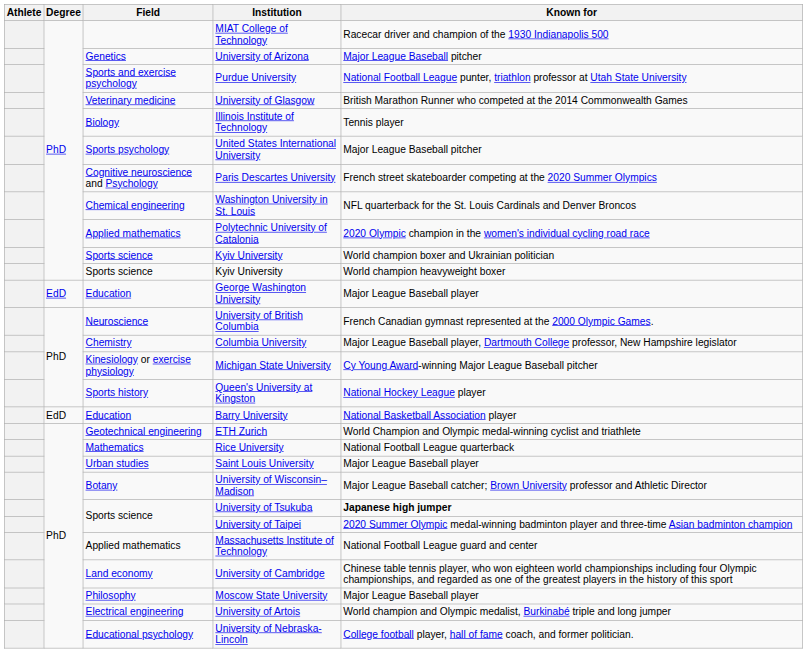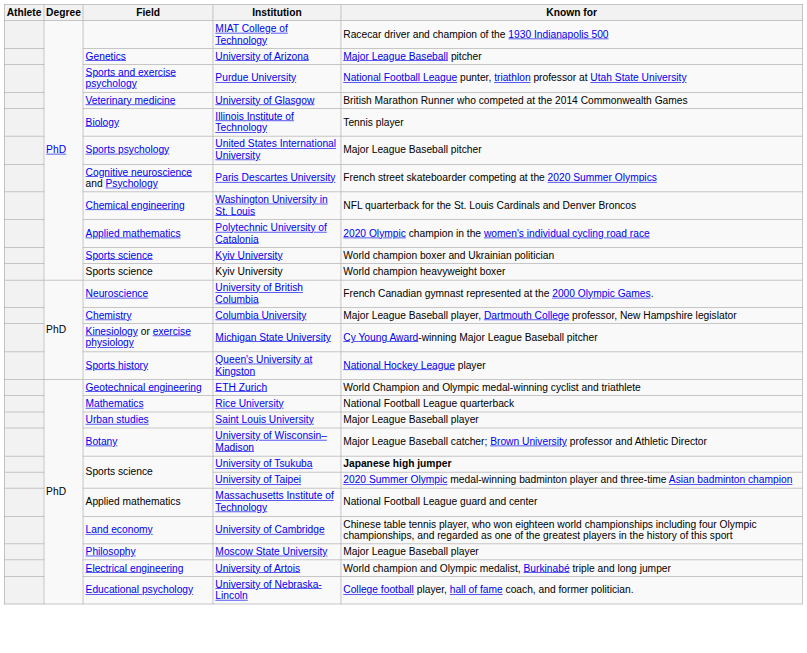 <table class="wikitable sortable plainrowheaders">
 <tr>
 <th scope="col">Athlete</th>
 <th scope="col">Degree</th>
 <th scope="col">Field</th>
 <th scope="col">Institution</th>
 <th scope="col">Known for</th>
 </tr>
 <tr>
 <th scope="row" style="text-align:center"></th>
 <td rowspan="11"><a href='#'>PhD</a></td>
 <td></td>
 <td><a href='#'>MIAT College of Technology</a></td>
 <td>Racecar driver and champion of the <a href='#'>1930 Indianapolis 500</a></td>
 </tr>
 <tr>
 <th scope="row" style="text-align:center"></th>
 <td><a href='#'>Genetics</a></td>
 <td><a href='#'>University of Arizona</a></td>
 <td><a href='#'>Major League Baseball</a> pitcher</td>
 </tr>
 <tr>
 <th scope="row" style="text-align:center"></th>
 <td><a href='#'>Sports and exercise psychology</a></td>
 <td><a href='#'>Purdue University</a></td>
 <td><a href='#'>National Football League</a> punter, <a href='#'>triathlon</a> professor at <a href='#'>Utah State University</a></td>
 </tr>
 <tr>
 <th scope="row" style="text-align:center"><br></th>
 <td><a href='#'>Veterinary medicine</a></td>
 <td><a href='#'>University of Glasgow</a></td>
 <td>British Marathon Runner who competed at the 2014 Commonwealth Games</td>
 </tr>
 <tr>
 <th scope="row" style="text-align:center"></th>
 <td><a href='#'>Biology</a></td>
 <td><a href='#'>Illinois Institute of Technology</a></td>
 <td>Tennis player</td>
 </tr>
 <tr>
 <th scope="row" style="text-align:center"></th>
 <td><a href='#'>Sports psychology</a></td>
 <td><a href='#'>United States International University</a></td>
 <td>Major League Baseball pitcher</td>
 </tr>
 <tr>
 <th scope="row" style="text-align:center"></th>
 <td><a href='#'>Cognitive neuroscience</a> and <a href='#'>Psychology</a></td>
 <td><a href='#'>Paris Descartes University</a></td>
 <td>French street skateboarder competing at the <a href='#'>2020 Summer Olympics</a></td>
 </tr>
 <tr>
 <th scope="row" style="text-align:center"></th>
 <td><a href='#'>Chemical engineering</a></td>
 <td><a href='#'>Washington University in St. Louis</a></td>
 <td>NFL quarterback for the St. Louis Cardinals and Denver Broncos</td>
 </tr>
 <tr>
 <th scope="row" style="text-align:center"></th>
 <td><a href='#'>Applied mathematics</a></td>
 <td><a href='#'>Polytechnic University of Catalonia</a></td>
 <td><a href='#'>2020 Olympic</a> champion in the <a href='#'>women's individual cycling road race</a></td>
 </tr>
 <tr>
 <th scope="row" style="text-align:center"></th>
 <td><a href='#'>Sports science</a></td>
 <td><a href='#'>Kyiv University</a></td>
 <td>World champion boxer and Ukrainian politician</td>
 </tr>
 <tr>
 <th scope="row" style="text-align:center"></th>
 <td>Sports science</td>
 <td>Kyiv University</td>
 <td>World champion heavyweight boxer</td>
 </tr>
 <tr>
 <th scope="row" style="text-align:center"></th>
-<td><a href='#'>EdD</a></td>
-<td><a href='#'>Education</a></td>
-<td><a href='#'>George Washington University</a></td>
-<td>Major League Baseball player</td>
-</tr>
-<tr>
-<th scope="row" style="text-align:center"></th>
 <td rowspan="4">PhD</td>
 <td><a href='#'>Neuroscience</a></td>
 <td><a href='#'>University of British Columbia</a></td>
 <td>French Canadian gymnast represented at the <a href='#'>2000 Olympic Games</a>.</td>
 </tr>
 <tr>
 <th scope="row" style="text-align:center"></th>
 <td><a href='#'>Chemistry</a></td>
 <td><a href='#'>Columbia University</a></td>
 <td>Major League Baseball player, <a href='#'>Dartmouth College</a> professor, New Hampshire legislator</td>
 </tr>
 <tr>
 <th scope="row" style="text-align:center"></th>
 <td><a href='#'>Kinesiology</a> or <a href='#'>exercise physiology</a></td>
 <td><a href='#'>Michigan State University</a></td>
 <td><a href='#'>Cy Young Award</a>-winning Major League Baseball pitcher</td>
 </tr>
 <tr>
 <th scope="row" style="text-align:center"></th>
 <td><a href='#'>Sports history</a></td>
 <td><a href='#'>Queen's University at Kingston</a></td>
 <td><a href='#'>National Hockey League</a> player</td>
-</tr>
-<tr>
-<th scope="row" style="text-align:center"></th>
-<td>EdD</td>
-<td><a href='#'>Education</a></td>
-<td><a href='#'>Barry University</a></td>
-<td><a href='#'>National Basketball Association</a> player</td>
 </tr>
 <tr>
 <th scope="row" style="text-align:center"></th>
 <td rowspan="11">PhD</td>
 <td><a href='#'>Geotechnical engineering</a></td>
 <td><a href='#'>ETH Zurich</a></td>
 <td>World Champion and Olympic medal-winning cyclist and triathlete</td>
 </tr>
 <tr>
 <th scope="row" style="text-align:center"></th>
 <td><a href='#'>Mathematics</a></td>
 <td><a href='#'>Rice University</a></td>
 <td>National Football League quarterback</td>
 </tr>
 <tr>
 <th scope="row" style="text-align:center"></th>
 <td><a href='#'>Urban studies</a></td>
 <td><a href='#'>Saint Louis University</a></td>
 <td>Major League Baseball player</td>
 </tr>
 <tr>
 <th scope="row" style="text-align:center"></th>
 <td><a href='#'>Botany</a></td>
 <td><a href='#'>University of Wisconsin–Madison</a></td>
 <td>Major League Baseball catcher; <a href='#'>Brown University</a> professor and Athletic Director</td>
 </tr>
 <tr>
 <th scope="row" style="text-align:center"></th>
 <td rowspan="2">Sports science</td>
 <td><a href='#'>University of Tsukuba</a></td>
 <td><strong>Japanese high jumper</strong></td>
 </tr>
 <tr>
 <th scope="row" style="text-align:center"></th>
 <td><a href='#'>University of Taipei</a></td>
 <td><a href='#'>2020 Summer Olympic</a> medal-winning badminton player and three-time <a href='#'>Asian badminton champion</a></td>
 </tr>
 <tr>
 <th scope="row" style="text-align:center"></th>
 <td>Applied mathematics</td>
 <td><a href='#'>Massachusetts Institute of Technology</a></td>
 <td>National Football League guard and center</td>
 </tr>
 <tr>
 <th scope="row" style="text-align:center"></th>
 <td><a href='#'>Land economy</a></td>
 <td><a href='#'>University of Cambridge</a></td>
 <td>Chinese table tennis player, who won eighteen world championships including four Olympic championships, and regarded as one of the greatest players in the history of this sport</td>
 </tr>
 <tr>
 <th scope="row" style="text-align:center"></th>
 <td><a href='#'>Philosophy</a></td>
 <td><a href='#'>Moscow State University</a></td>
 <td>Major League Baseball player</td>
 </tr>
 <tr>
 <th scope="row" style="text-align:center"></th>
 <td><a href='#'>Electrical engineering</a></td>
 <td><a href='#'>University of Artois</a></td>
 <td>World champion and Olympic medalist, <a href='#'>Burkinabé</a> triple and long jumper</td>
 </tr>
 <tr>
 <th scope="row" style="text-align:center"></th>
 <td><a href='#'>Educational psychology</a></td>
 <td><a href='#'>University of Nebraska-Lincoln</a></td>
 <td><a href='#'>College football</a> player, <a href='#'>hall of fame</a> coach, and former politician.</td>
 </tr>
 </table>
